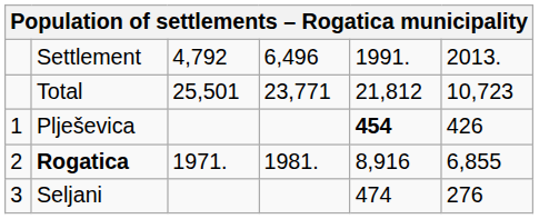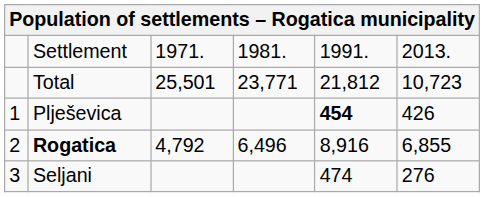 <table class="wikitable">
 <tr>
 <th colspan="6">Population of settlements – Rogatica municipality</th>
 </tr>
 <tr>
 <td></td>
 <td>Settlement</td>
-<td>4,792</td>
-<td>6,496</td>
+<td>1971.</td>
+<td>1981.</td>
 <td>1991.</td>
 <td>2013.</td>
 </tr>
 <tr>
 <td></td>
 <td>Total</td>
 <td>25,501</td>
 <td>23,771</td>
 <td>21,812</td>
 <td>10,723</td>
 </tr>
 <tr>
 <td>1</td>
 <td>Plješevica</td>
 <td></td>
 <td></td>
 <td><strong>454</strong></td>
 <td>426</td>
 </tr>
 <tr>
 <td>2</td>
 <td><strong>Rogatica</strong></td>
-<td>1971.</td>
-<td>1981.</td>
+<td>4,792</td>
+<td>6,496</td>
 <td>8,916</td>
 <td>6,855</td>
 </tr>
 <tr>
 <td>3</td>
 <td>Seljani</td>
 <td></td>
 <td></td>
 <td>474</td>
 <td>276</td>
 </tr>
 </table>
